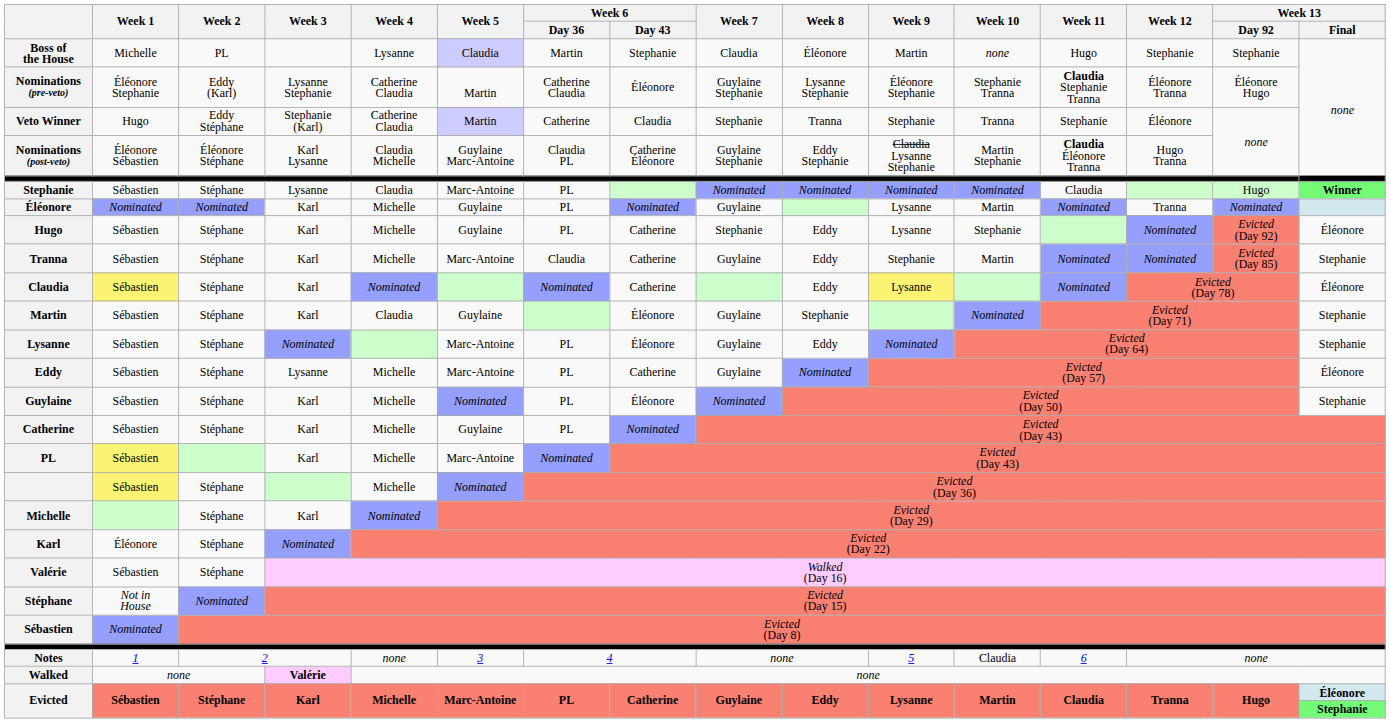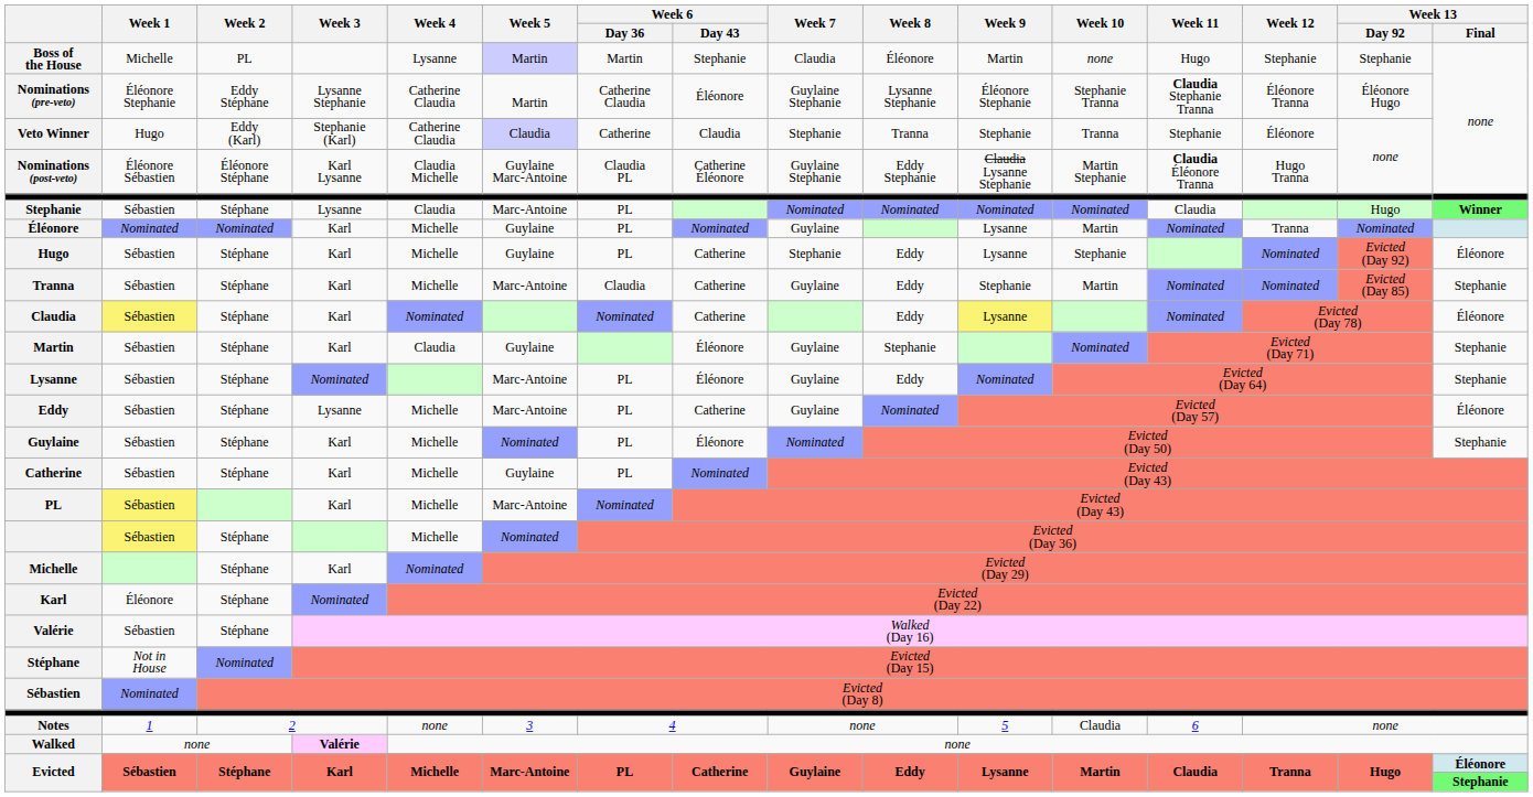 <table class="wikitable" style="text-align:center; font-size:85%; line-height:13px;">
 <tr>
 <th rowspan="2" style="width:5%"></th>
 <th rowspan="2" style="width:5%">Week 1</th>
 <th rowspan="2" style="width:5%">Week 2</th>
 <th rowspan="2" style="width:5%">Week 3</th>
 <th rowspan="2" style="width:5%">Week 4</th>
 <th rowspan="2" style="width:5%">Week 5</th>
 <th colspan="2" style="width:5%">Week 6</th>
 <th rowspan="2" style="width:5%">Week 7</th>
 <th rowspan="2" style="width:5%">Week 8</th>
 <th rowspan="2" style="width:5%">Week 9</th>
 <th rowspan="2" style="width:5%">Week 10</th>
 <th rowspan="2" style="width:5%">Week 11</th>
 <th rowspan="2" style="width:5%">Week 12</th>
 <th colspan="2" style="width:5%">Week 13</th>
 </tr>
 <tr>
 <th style="width:5%">Day 36</th>
 <th style="width:5%">Day 43</th>
 <th style="width:5%">Day 92</th>
 <th style="width:5%">Final</th>
 </tr>
 <tr>
 <th>Boss of<br>the House</th>
 <td>Michelle</td>
 <td>PL</td>
 <td></td>
 <td>Lysanne</td>
-<td style="background:#ccccff">Claudia</td>
+<td style="background:#ccccff">Martin</td>
 <td>Martin</td>
 <td>Stephanie</td>
 <td>Claudia</td>
 <td>Éléonore</td>
 <td>Martin</td>
 <td colspan="1"><em>none</em></td>
 <td>Hugo</td>
 <td>Stephanie</td>
 <td>Stephanie</td>
 <td rowspan="5"><em>none</em></td>
 </tr>
 <tr>
 <th>Nominations<br><small><em>(pre-veto)</em></small></th>
 <td>Éléonore<br>Stephanie</td>
-<td>Eddy<br>(Karl)</td>
+<td>Eddy<br>Stéphane</td>
 <td>Lysanne<br>Stephanie</td>
 <td>Catherine<br>Claudia</td>
 <td><br>Martin</td>
 <td>Catherine<br>Claudia</td>
 <td>Éléonore</td>
 <td>Guylaine<br>Stephanie</td>
 <td>Lysanne<br>Stephanie</td>
 <td>Éléonore<br>Stephanie</td>
 <td>Stephanie<br>Tranna</td>
 <td><strong>Claudia</strong><br>Stephanie<br>Tranna</td>
 <td>Éléonore<br>Tranna</td>
 <td>Éléonore<br>Hugo</td>
 </tr>
 <tr>
 <th>Veto Winner</th>
 <td>Hugo</td>
-<td>Eddy<br>Stéphane</td>
+<td>Eddy<br>(Karl)</td>
 <td>Stephanie<br>(Karl)</td>
 <td>Catherine<br>Claudia</td>
-<td style="background:#ccccff">Martin</td>
+<td style="background:#ccccff">Claudia</td>
 <td>Catherine</td>
 <td>Claudia</td>
 <td>Stephanie</td>
 <td>Tranna</td>
 <td>Stephanie</td>
 <td>Tranna</td>
 <td>Stephanie</td>
 <td>Éléonore</td>
 <td rowspan="2"><em>none</em></td>
 </tr>
 <tr>
 <th>Nominations<br><small><em>(post-veto)</em></small></th>
 <td>Éléonore<br>Sébastien</td>
 <td>Éléonore<br>Stéphane</td>
 <td>Karl<br>Lysanne</td>
 <td>Claudia<br>Michelle</td>
 <td>Guylaine<br>Marc-Antoine</td>
 <td>Claudia<br>PL</td>
 <td>Catherine<br>Éléonore</td>
 <td>Guylaine<br>Stephanie</td>
 <td>Eddy<br>Stephanie</td>
 <td><s>Claudia</s><br>Lysanne<br>Stephanie</td>
 <td>Martin<br>Stephanie</td>
 <td><strong>Claudia</strong><br>Éléonore<br>Tranna</td>
 <td>Hugo<br>Tranna</td>
 </tr>
 <tr>
 <th colspan="16" style="background:#000"></th>
 </tr>
 <tr>
 <th>Stephanie</th>
 <td>Sébastien</td>
 <td>Stéphane</td>
 <td>Lysanne</td>
 <td>Claudia</td>
 <td>Marc-Antoine</td>
 <td>PL</td>
 <td style="background:#cfc"><em><br></em></td>
 <td style="background:#959ffd"><em>Nominated</em></td>
 <td style="background:#959ffd"><em>Nominated</em></td>
 <td style="background:#959ffd"><em>Nominated</em></td>
 <td style="background:#959ffd"><em>Nominated</em></td>
 <td>Claudia</td>
 <td style="background:#cfc"><em><br></em></td>
 <td style="background:#cfc">Hugo</td>
 <td style="background:#73FB76"><strong>Winner</strong><br></td>
 </tr>
 <tr>
 <th>Éléonore</th>
 <td style="background:#959ffd"><em>Nominated</em></td>
 <td style="background:#959ffd"><em>Nominated</em></td>
 <td>Karl</td>
 <td>Michelle</td>
 <td>Guylaine</td>
 <td>PL</td>
 <td style="background:#959ffd"><em>Nominated</em></td>
 <td>Guylaine</td>
 <td style="background:#cfc"><em><br></em></td>
 <td>Lysanne</td>
 <td>Martin</td>
 <td style="background:#959ffd"><em>Nominated</em></td>
 <td>Tranna</td>
 <td style="background:#959ffd"><em>Nominated</em></td>
 <td style="background:#D1E8EF"><strong></strong><br></td>
 </tr>
 <tr>
 <th>Hugo</th>
 <td>Sébastien</td>
 <td>Stéphane</td>
 <td>Karl</td>
 <td>Michelle</td>
 <td>Guylaine</td>
 <td>PL</td>
 <td>Catherine</td>
 <td>Stephanie</td>
 <td>Eddy</td>
 <td>Lysanne</td>
 <td>Stephanie</td>
 <td style="background:#cfc"><em><br></em></td>
 <td style="background:#959ffd"><em>Nominated</em></td>
 <td style="background:salmon"><em>Evicted</em><br>(Day 92)</td>
 <td>Éléonore</td>
 </tr>
 <tr>
 <th>Tranna</th>
 <td>Sébastien</td>
 <td>Stéphane</td>
 <td>Karl</td>
 <td>Michelle</td>
 <td>Marc-Antoine</td>
 <td>Claudia</td>
 <td>Catherine</td>
 <td>Guylaine</td>
 <td>Eddy</td>
 <td>Stephanie</td>
 <td>Martin</td>
 <td style="background:#959ffd"><em>Nominated</em></td>
 <td style="background:#959ffd"><em>Nominated</em></td>
 <td style="background:salmon"><em>Evicted</em><br>(Day 85)</td>
 <td>Stephanie</td>
 </tr>
 <tr>
 <th>Claudia</th>
 <td style="background:#FBF373">Sébastien</td>
 <td>Stéphane</td>
 <td>Karl</td>
 <td style="background:#959ffd"><em>Nominated</em></td>
 <td style="background:#cfc"><em><br></em></td>
 <td style="background:#959ffd"><em>Nominated</em></td>
 <td>Catherine</td>
 <td style="background:#cfc"><em><br></em></td>
 <td>Eddy</td>
 <td style="background:#FBF373">Lysanne</td>
 <td style="background:#cfc"><em><br></em></td>
 <td style="background:#959ffd"><em>Nominated</em></td>
 <td colspan="2" style="background:salmon"><em>Evicted</em><br>(Day 78)</td>
 <td>Éléonore</td>
 </tr>
 <tr>
 <th>Martin</th>
 <td>Sébastien</td>
 <td>Stéphane</td>
 <td>Karl</td>
 <td>Claudia</td>
 <td>Guylaine</td>
 <td style="background:#cfc"><em><br></em></td>
 <td>Éléonore</td>
 <td>Guylaine</td>
 <td>Stephanie</td>
 <td style="background:#cfc"><em><br></em></td>
 <td style="background:#959ffd"><em>Nominated</em></td>
 <td colspan="3" style="background:salmon"><em>Evicted</em><br>(Day 71)</td>
 <td>Stephanie</td>
 </tr>
 <tr>
 <th>Lysanne</th>
 <td>Sébastien</td>
 <td>Stéphane</td>
 <td style="background:#959ffd"><em>Nominated</em></td>
 <td style="background:#cfc"><em><br></em></td>
 <td>Marc-Antoine</td>
 <td>PL</td>
 <td>Éléonore</td>
 <td>Guylaine</td>
 <td>Eddy</td>
 <td style="background:#959ffd"><em>Nominated</em></td>
 <td colspan="4" style="background:salmon"><em>Evicted</em><br>(Day 64)</td>
 <td>Stephanie</td>
 </tr>
 <tr>
 <th>Eddy</th>
 <td>Sébastien</td>
 <td>Stéphane</td>
 <td>Lysanne</td>
 <td>Michelle</td>
 <td>Marc-Antoine</td>
 <td>PL</td>
 <td>Catherine</td>
 <td>Guylaine</td>
 <td style="background:#959ffd"><em>Nominated</em></td>
 <td colspan="5" style="background:salmon"><em>Evicted</em><br>(Day 57)</td>
 <td>Éléonore</td>
 </tr>
 <tr>
 <th>Guylaine</th>
 <td>Sébastien</td>
 <td>Stéphane</td>
 <td>Karl</td>
 <td>Michelle</td>
 <td style="background:#959ffd"><em>Nominated</em></td>
 <td>PL</td>
 <td>Éléonore</td>
 <td style="background:#959ffd"><em>Nominated</em></td>
 <td colspan="6" style="background:salmon"><em>Evicted</em><br>(Day 50)</td>
 <td>Stephanie</td>
 </tr>
 <tr>
 <th>Catherine</th>
 <td>Sébastien</td>
 <td>Stéphane</td>
 <td>Karl</td>
 <td>Michelle</td>
 <td>Guylaine</td>
 <td>PL</td>
 <td style="background:#959ffd"><em>Nominated</em></td>
 <td colspan="8" style="background:salmon"><em>Evicted</em><br>(Day 43)</td>
 </tr>
 <tr>
 <th>PL</th>
 <td style="background:#FBF373">Sébastien</td>
 <td style="background:#cfc"><em><br></em></td>
 <td>Karl</td>
 <td>Michelle</td>
 <td>Marc-Antoine</td>
 <td style="background:#959ffd"><em>Nominated</em></td>
 <td colspan="9" style="background:salmon"><em>Evicted</em><br>(Day 43)</td>
 </tr>
 <tr>
 <th></th>
 <td style="background:#FBF373">Sébastien</td>
 <td>Stéphane</td>
 <td style="background:#cfc"><em><br></em></td>
 <td>Michelle</td>
 <td style="background:#959ffd"><em>Nominated</em></td>
 <td colspan="10" style="background:salmon"><em>Evicted</em><br>(Day 36)</td>
 </tr>
 <tr>
 <th>Michelle</th>
 <td style="background:#cfc"><em><br></em></td>
 <td>Stéphane</td>
 <td>Karl</td>
 <td style="background:#959ffd"><em>Nominated</em></td>
 <td colspan="11" style="background:salmon"><em>Evicted</em><br>(Day 29)</td>
 </tr>
 <tr>
 <th>Karl</th>
 <td>Éléonore</td>
 <td>Stéphane</td>
 <td style="background:#959ffd"><em>Nominated</em></td>
 <td colspan="12" style="background:salmon"><em>Evicted</em><br>(Day 22)</td>
 </tr>
 <tr>
 <th>Valérie</th>
 <td>Sébastien</td>
 <td>Stéphane</td>
 <td colspan="13" style="background:#fcf"><em>Walked</em><br>(Day 16)</td>
 </tr>
 <tr>
 <th>Stéphane</th>
 <td><em>Not in</em><br><em>House</em></td>
 <td style="background:#959ffd"><em>Nominated</em></td>
 <td colspan="13" style="background:salmon"><em>Evicted</em><br>(Day 15)</td>
 </tr>
 <tr>
 <th>Sébastien</th>
 <td style="background:#959ffd"><em>Nominated</em></td>
 <td colspan="14" style="background:salmon"><em>Evicted</em><br>(Day 8)</td>
 </tr>
 <tr>
 <th colspan="16" style="background:#000"></th>
 </tr>
 <tr>
 <th>Notes</th>
 <td><em><a href='#'>1</a></em></td>
 <td colspan="2"><em><a href='#'>2</a></em></td>
 <td colspan="1"><em>none</em></td>
 <td colspan="1"><em><a href='#'>3</a></em></td>
 <td colspan="2"><em><a href='#'>4</a></em></td>
 <td colspan="2"><em>none</em></td>
 <td colspan="1"><em><a href='#'>5</a></em></td>
 <td>Claudia</td>
 <td colspan="1"><em><a href='#'>6</a></em></td>
 <td colspan="3"><em>none</em></td>
 </tr>
 <tr>
 <th>Walked</th>
 <td colspan="2"><em>none</em></td>
 <td style="background:#fcf"><strong>Valérie</strong></td>
 <td colspan="12"><em>none</em></td>
 </tr>
 <tr>
 <th rowspan="2">Evicted</th>
 <td rowspan="2" style="background:salmon"><strong>Sébastien</strong><br></td>
 <td rowspan="2" style="background:salmon"><strong>Stéphane</strong><br></td>
 <td rowspan="2" style="background:salmon"><strong>Karl</strong><br></td>
 <td rowspan="2" style="background:salmon"><strong>Michelle</strong><br></td>
 <td rowspan="2" style="background:salmon"><strong>Marc-Antoine</strong><br></td>
 <td rowspan="2" style="background:salmon"><strong>PL</strong><br></td>
 <td rowspan="2" style="background:salmon"><strong>Catherine</strong><br></td>
 <td rowspan="2" style="background:salmon"><strong>Guylaine</strong><br></td>
 <td rowspan="2" style="background:salmon"><strong>Eddy</strong><br></td>
 <td rowspan="2" style="background:salmon"><strong>Lysanne</strong><br></td>
 <td rowspan="2" style="background:salmon"><strong>Martin</strong><br></td>
 <td rowspan="2" style="background:salmon"><strong>Claudia</strong><br></td>
 <td rowspan="2" style="background:salmon"><strong>Tranna</strong> <br></td>
 <td rowspan="2" style="background:salmon"><strong>Hugo</strong><br></td>
 <td style="background:#D1E8EF"><strong>Éléonore</strong><br></td>
 </tr>
 <tr>
 <td style="background:#73FB76"><strong>Stephanie</strong><br></td>
 </tr>
 </table>
